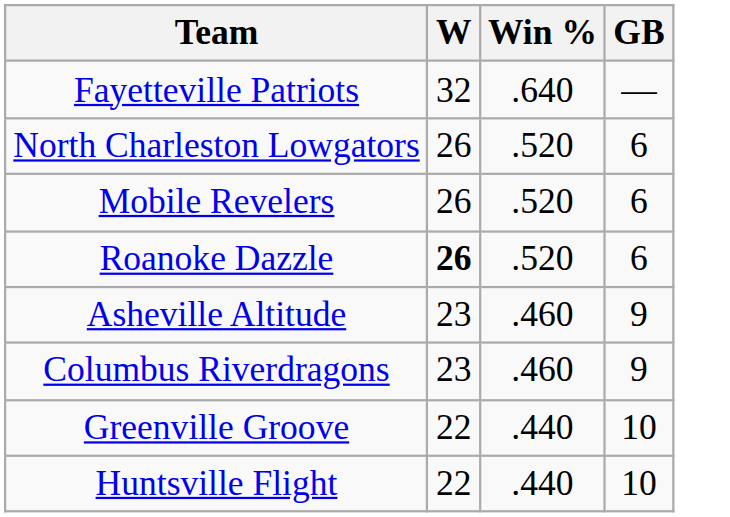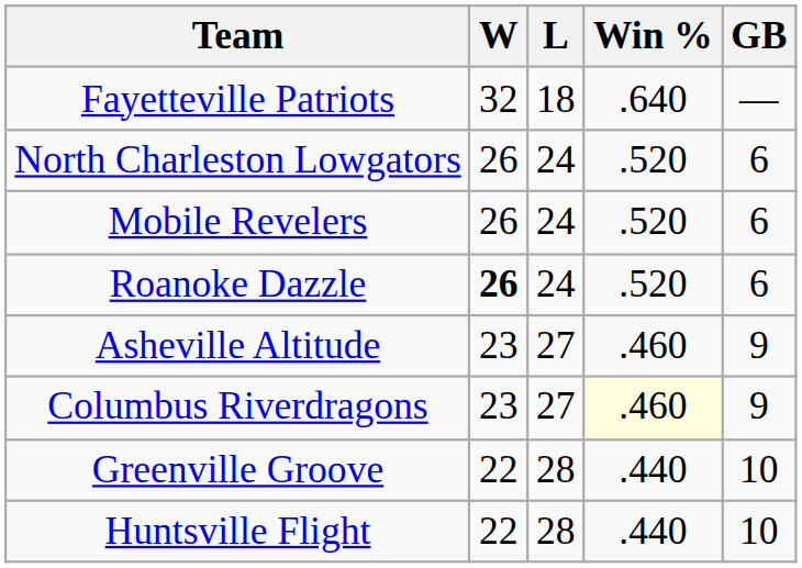 <table class="wikitable" style="text-align:center">
 <tr>
 <th>Team</th>
 <th>W</th>
+<th>L</th>
 <th>Win %</th>
 <th>GB</th>
 </tr>
 <tr>
 <td><a href='#'>Fayetteville Patriots</a></td>
 <td>32</td>
+<td>18</td>
 <td>.640</td>
 <td>—</td>
 </tr>
 <tr>
 <td><a href='#'>North Charleston Lowgators</a></td>
 <td>26</td>
+<td>24</td>
 <td>.520</td>
 <td>6</td>
 </tr>
 <tr>
 <td><a href='#'>Mobile Revelers</a></td>
 <td>26</td>
+<td>24</td>
 <td>.520</td>
 <td>6</td>
 </tr>
 <tr>
 <td><a href='#'>Roanoke Dazzle</a></td>
 <td><strong>26</strong></td>
+<td>24</td>
 <td>.520</td>
 <td>6</td>
 </tr>
 <tr>
 <td><a href='#'>Asheville Altitude</a></td>
 <td>23</td>
+<td>27</td>
 <td>.460</td>
 <td>9</td>
 </tr>
 <tr>
 <td><a href='#'>Columbus Riverdragons</a></td>
 <td>23</td>
-<td>.460</td>
+<td>27</td>
+<td style="background: lightyellow;">.460</td>
 <td>9</td>
 </tr>
 <tr>
 <td><a href='#'>Greenville Groove</a></td>
 <td>22</td>
+<td>28</td>
 <td>.440</td>
 <td>10</td>
 </tr>
 <tr>
 <td><a href='#'>Huntsville Flight</a></td>
 <td>22</td>
+<td>28</td>
 <td>.440</td>
 <td>10</td>
 </tr>
 </table>
